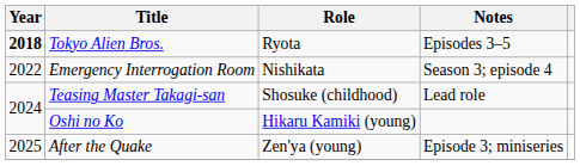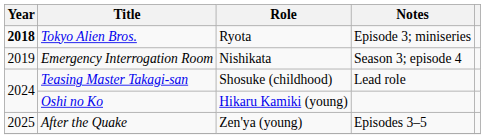 <table class="wikitable sortable">
 <tr>
 <th>Year</th>
 <th>Title</th>
 <th>Role</th>
 <th class="unsortable">Notes</th>
 <th class = "unsortable"></th>
 </tr>
 <tr>
 <td><strong>2018</strong></td>
 <td><em><a href='#'>Tokyo Alien Bros.</a></em></td>
 <td>Ryota</td>
-<td>Episodes 3–5</td>
+<td>Episode 3; miniseries</td>
 <td></td>
 </tr>
 <tr>
-<td>2022</td>
+<td>2019</td>
 <td><em>Emergency Interrogation Room</em></td>
 <td>Nishikata</td>
 <td>Season 3; episode 4</td>
 <td></td>
 </tr>
 <tr>
 <td rowspan=2>2024</td>
 <td><em><a href='#'>Teasing Master Takagi-san</a></em></td>
 <td>Shosuke (childhood)</td>
 <td>Lead role</td>
 <td></td>
 </tr>
 <tr>
 <td><em><a href='#'>Oshi no Ko</a></em></td>
 <td><a href='#'>Hikaru Kamiki</a> (young)</td>
 <td></td>
 <td></td>
 </tr>
 <tr>
 <td>2025</td>
 <td><em>After the Quake</em></td>
 <td>Zen'ya (young)</td>
-<td>Episode 3; miniseries</td>
+<td>Episodes 3–5</td>
 <td></td>
 </tr>
 <tr>
 </tr>
 </table>
